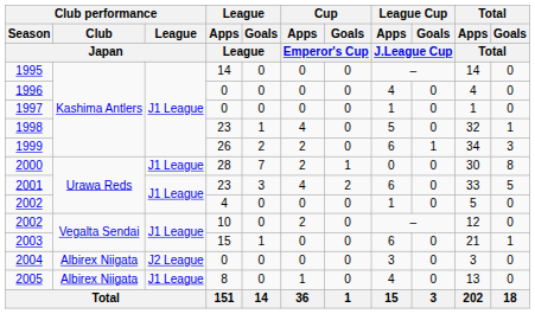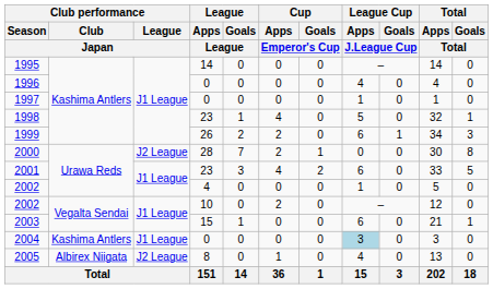 <table class="wikitable" style="text-align:center;">
 <tr>
 <th colspan=3>Club performance</th>
 <th colspan=2>League</th>
 <th colspan=2>Cup</th>
 <th colspan=2>League Cup</th>
 <th colspan=2>Total</th>
 </tr>
 <tr>
 <th>Season</th>
 <th>Club</th>
 <th>League</th>
 <th>Apps</th>
 <th>Goals</th>
 <th>Apps</th>
 <th>Goals</th>
 <th>Apps</th>
 <th>Goals</th>
 <th>Apps</th>
 <th>Goals</th>
 </tr>
 <tr>
 <th colspan=3>Japan</th>
 <th colspan=2>League</th>
 <th colspan=2><a href='#'>Emperor's Cup</a></th>
 <th colspan=2><a href='#'>J.League Cup</a></th>
 <th colspan=2>Total</th>
 </tr>
 <tr>
 <td><a href='#'>1995</a></td>
 <td rowspan="5"><a href='#'>Kashima Antlers</a></td>
 <td rowspan="5"><a href='#'>J1 League</a></td>
 <td>14</td>
 <td>0</td>
 <td>0</td>
 <td>0</td>
 <td colspan="2">–</td>
 <td>14</td>
 <td>0</td>
 </tr>
 <tr>
 <td><a href='#'>1996</a></td>
 <td>0</td>
 <td>0</td>
 <td>0</td>
 <td>0</td>
 <td>4</td>
 <td>0</td>
 <td>4</td>
 <td>0</td>
 </tr>
 <tr>
 <td><a href='#'>1997</a></td>
 <td>0</td>
 <td>0</td>
 <td>0</td>
 <td>0</td>
 <td>1</td>
 <td>0</td>
 <td>1</td>
 <td>0</td>
 </tr>
 <tr>
 <td><a href='#'>1998</a></td>
 <td>23</td>
 <td>1</td>
 <td>4</td>
 <td>0</td>
 <td>5</td>
 <td>0</td>
 <td>32</td>
 <td>1</td>
 </tr>
 <tr>
 <td><a href='#'>1999</a></td>
 <td>26</td>
 <td>2</td>
 <td>2</td>
 <td>0</td>
 <td>6</td>
 <td>1</td>
 <td>34</td>
 <td>3</td>
 </tr>
 <tr>
 <td><a href='#'>2000</a></td>
 <td rowspan="3"><a href='#'>Urawa Reds</a></td>
-<td><a href='#'>J1 League</a></td>
+<td><a href='#'>J2 League</a></td>
 <td>28</td>
 <td>7</td>
 <td>2</td>
 <td>1</td>
 <td>0</td>
 <td>0</td>
 <td>30</td>
 <td>8</td>
 </tr>
 <tr>
 <td><a href='#'>2001</a></td>
 <td rowspan="2"><a href='#'>J1 League</a></td>
 <td>23</td>
 <td>3</td>
 <td>4</td>
 <td>2</td>
 <td>6</td>
 <td>0</td>
 <td>33</td>
 <td>5</td>
 </tr>
 <tr>
 <td><a href='#'>2002</a></td>
 <td>4</td>
 <td>0</td>
 <td>0</td>
 <td>0</td>
 <td>1</td>
 <td>0</td>
 <td>5</td>
 <td>0</td>
 </tr>
 <tr>
 <td><a href='#'>2002</a></td>
 <td rowspan="2"><a href='#'>Vegalta Sendai</a></td>
 <td rowspan="2"><a href='#'>J1 League</a></td>
 <td>10</td>
 <td>0</td>
 <td>2</td>
 <td>0</td>
 <td colspan="2">–</td>
 <td>12</td>
 <td>0</td>
 </tr>
 <tr>
 <td><a href='#'>2003</a></td>
 <td>15</td>
 <td>1</td>
 <td>0</td>
 <td>0</td>
 <td>6</td>
 <td>0</td>
 <td>21</td>
 <td>1</td>
 </tr>
 <tr>
 <td><a href='#'>2004</a></td>
-<td><a href='#'>Albirex Niigata</a></td>
-<td><a href='#'>J2 League</a></td>
+<td><a href='#'>Kashima Antlers</a></td>
+<td><a href='#'>J1 League</a></td>
 <td>0</td>
 <td>0</td>
 <td>0</td>
 <td>0</td>
-<td>3</td>
+<td style="background: lightblue;">3</td>
 <td>0</td>
 <td>3</td>
 <td>0</td>
 </tr>
 <tr>
 <td><a href='#'>2005</a></td>
 <td><a href='#'>Albirex Niigata</a></td>
-<td><a href='#'>J1 League</a></td>
+<td><a href='#'>J2 League</a></td>
 <td>8</td>
 <td>0</td>
 <td>1</td>
 <td>0</td>
 <td>4</td>
 <td>0</td>
 <td>13</td>
 <td>0</td>
 </tr>
 <tr>
 <th colspan=3>Total</th>
 <th>151</th>
 <th>14</th>
 <th>36</th>
 <th>1</th>
 <th>15</th>
 <th>3</th>
 <th>202</th>
 <th>18</th>
 </tr>
 </table>
